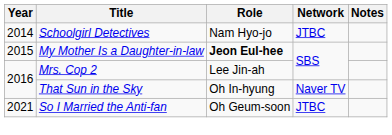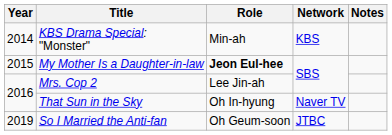 <table class="wikitable sortable">
 <tr>
 <th>Year</th>
 <th>Title</th>
 <th>Role</th>
 <th>Network</th>
 <th class="unsortable">Notes</th>
 </tr>
 <tr>
 <td>2014</td>
-<td><em><a href='#'>Schoolgirl Detectives</a></em></td>
-<td>Nam Hyo-jo</td>
-<td><a href='#'>JTBC</a></td>
+<td><em><a href='#'>KBS Drama Special</a>:</em><br>"Monster"</td>
+<td>Min-ah</td>
+<td><a href='#'>KBS</a></td>
 <td></td>
 </tr>
 <tr>
 <td>2015</td>
 <td><em><a href='#'>My Mother Is a Daughter-in-law</a></em></td>
 <td><strong>Jeon Eul-hee</strong></td>
 <td rowspan=2><a href='#'>SBS</a></td>
 <td></td>
 </tr>
 <tr>
 <td rowspan=2>2016</td>
 <td><em><a href='#'>Mrs. Cop 2</a></em></td>
 <td>Lee Jin-ah</td>
 <td></td>
 </tr>
 <tr>
 <td><em><a href='#'>That Sun in the Sky</a></em></td>
 <td>Oh In-hyung</td>
 <td><a href='#'>Naver TV</a></td>
 <td></td>
 </tr>
 <tr>
-<td>2021</td>
+<td>2019</td>
 <td><em><a href='#'>So I Married the Anti-fan</a></em></td>
 <td>Oh Geum-soon</td>
 <td><a href='#'>JTBC</a></td>
 <td></td>
 </tr>
 </table>
